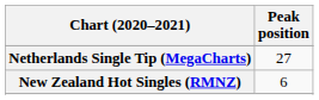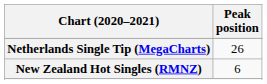 <table class="wikitable sortable plainrowheaders" style="text-align:center">
 <tr>
 <th scope="col">Chart (2020–2021)</th>
 <th scope="col">Peak<br>position</th>
 </tr>
 <tr>
 </tr>
 <tr>
 <th scope="row">Netherlands Single Tip (<a href='#'>MegaCharts</a>)</th>
-<td>27</td>
+<td>26</td>
 </tr>
 <tr>
 <th scope="row">New Zealand Hot Singles (<a href='#'>RMNZ</a>)<br></th>
 <td>6</td>
 </tr>
 <tr>
 </tr>
 <tr>
 </tr>
 <tr>
 </tr>
 <tr>
 </tr>
 <tr>
 </tr>
 </table>
